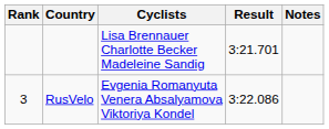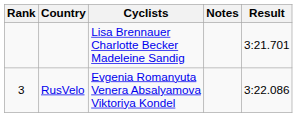 <table class="wikitable sortable" style="text-align:center;">
 <tr>
 <th>Rank</th>
 <th>Country</th>
 <th class="unsortable">Cyclists</th>
+<th class="unsortable">Notes</th>
 <th>Result</th>
-<th class="unsortable">Notes</th>
 </tr>
 <tr>
 <td></td>
 <td align="left"></td>
 <td align="left"><a href='#'>Lisa Brennauer</a><br><a href='#'>Charlotte Becker</a><br><a href='#'>Madeleine Sandig</a></td>
+<td></td>
 <td>3:21.701</td>
-<td></td>
 </tr>
 <tr>
 <td>3</td>
 <td align="left"><a href='#'>RusVelo</a></td>
 <td align="left"><a href='#'>Evgenia Romanyuta</a><br><a href='#'>Venera Absalyamova</a><br><a href='#'>Viktoriya Kondel</a></td>
+<td></td>
 <td>3:22.086</td>
-<td></td>
 </tr>
 </table>
